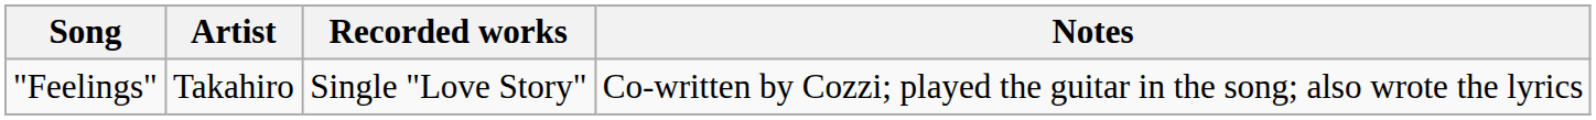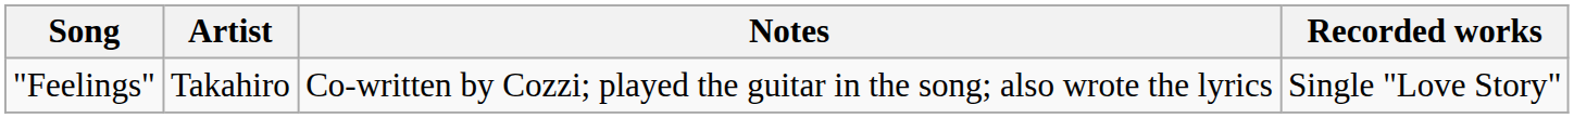 <table class="wikitable">
 <tr>
 <th>Song</th>
 <th>Artist</th>
+<th>Notes</th>
 <th>Recorded works</th>
-<th>Notes</th>
 </tr>
 <tr>
 <td>"Feelings"</td>
 <td>Takahiro</td>
+<td>Co-written by Cozzi; played the guitar in the song; also wrote the lyrics</td>
 <td>Single "Love Story"</td>
-<td>Co-written by Cozzi; played the guitar in the song; also wrote the lyrics</td>
 </tr>
 </table>
